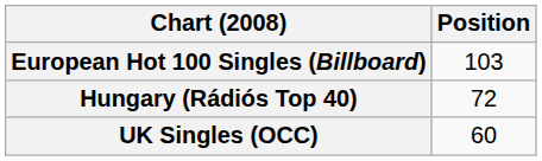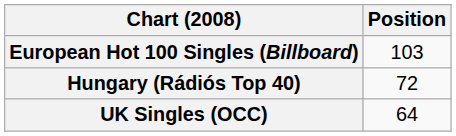 <table class="wikitable sortable plainrowheaders">
 <tr>
 <th>Chart (2008)</th>
 <th>Position</th>
 </tr>
 <tr>
 <th scope="row">European Hot 100 Singles (<em>Billboard</em>)</th>
 <td style="text-align:center;">103</td>
 </tr>
 <tr>
 <th scope="row">Hungary (Rádiós Top 40)</th>
 <td style="text-align:center;">72</td>
 </tr>
 <tr>
 <th scope="row">UK Singles (OCC)</th>
-<td style="text-align:center;">60</td>
+<td style="text-align:center;">64</td>
 </tr>
 </table>
